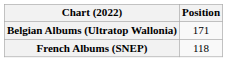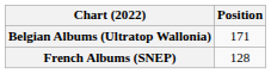 <table class="wikitable sortable plainrowheaders" style="text-align:center">
 <tr>
 <th scope="col">Chart (2022)</th>
 <th scope="col">Position</th>
 </tr>
 <tr>
 <th scope="row">Belgian Albums (Ultratop Wallonia)</th>
 <td>171</td>
 </tr>
 <tr>
 <th scope="row">French Albums (SNEP)</th>
-<td>118</td>
+<td>128</td>
 </tr>
 </table>
